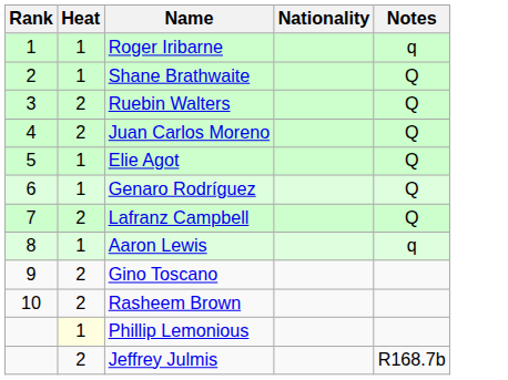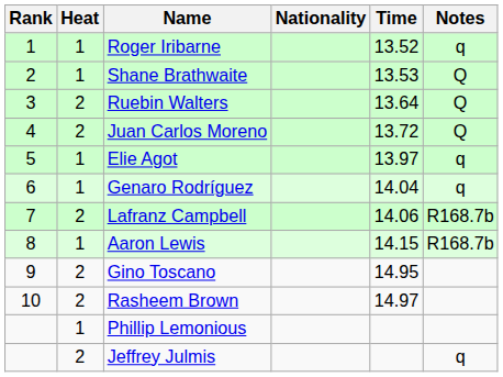 <table class="wikitable sortable" style="text-align:center">
 <tr>
 <th>Rank</th>
 <th>Heat</th>
 <th>Name</th>
 <th>Nationality</th>
+<th>Time</th>
 <th>Notes</th>
 </tr>
 <tr bgcolor=ccffcc>
 <td>1</td>
 <td>1</td>
 <td align=left><a href='#'>Roger Iribarne</a></td>
 <td align=left></td>
+<td>13.52</td>
 <td>q</td>
 </tr>
 <tr bgcolor=ccffcc>
 <td>2</td>
 <td>1</td>
 <td align=left><a href='#'>Shane Brathwaite</a></td>
 <td align=left></td>
+<td>13.53</td>
 <td>Q</td>
 </tr>
 <tr bgcolor=ccffcc>
 <td>3</td>
 <td>2</td>
 <td align=left><a href='#'>Ruebin Walters</a></td>
 <td align=left></td>
+<td>13.64</td>
 <td>Q</td>
 </tr>
 <tr bgcolor=ccffcc>
 <td>4</td>
 <td>2</td>
 <td align=left><a href='#'>Juan Carlos Moreno</a></td>
 <td align=left></td>
+<td>13.72</td>
 <td>Q</td>
 </tr>
 <tr bgcolor=ccffcc>
 <td>5</td>
 <td>1</td>
 <td align=left><a href='#'>Elie Agot</a></td>
 <td align=left></td>
-<td>Q</td>
+<td>13.97</td>
+<td>q</td>
 </tr>
 <tr bgcolor=ddffdd>
 <td>6</td>
 <td>1</td>
 <td align=left><a href='#'>Genaro Rodríguez</a></td>
 <td align=left></td>
-<td>Q</td>
+<td>14.04</td>
+<td>q</td>
 </tr>
 <tr bgcolor=ccffcc>
 <td>7</td>
 <td>2</td>
 <td align=left><a href='#'>Lafranz Campbell</a></td>
 <td align=left></td>
-<td>Q</td>
+<td>14.06</td>
+<td>R168.7b</td>
 </tr>
 <tr bgcolor=ddffdd>
 <td>8</td>
 <td>1</td>
 <td align=left><a href='#'>Aaron Lewis</a></td>
 <td align=left></td>
-<td>q</td>
+<td>14.15</td>
+<td>R168.7b</td>
 </tr>
 <tr>
 <td>9</td>
 <td>2</td>
 <td align=left><a href='#'>Gino Toscano</a></td>
 <td align=left></td>
+<td>14.95</td>
 <td></td>
 </tr>
 <tr>
 <td>10</td>
 <td>2</td>
 <td align=left><a href='#'>Rasheem Brown</a></td>
 <td align=left></td>
+<td>14.97</td>
 <td></td>
 </tr>
 <tr>
 <td></td>
-<td style="background: lightyellow;">1</td>
+<td>1</td>
 <td align=left><a href='#'>Phillip Lemonious</a></td>
 <td align=left></td>
+<td></td>
 <td></td>
 </tr>
 <tr>
 <td></td>
 <td>2</td>
 <td align=left><a href='#'>Jeffrey Julmis</a></td>
 <td align=left></td>
-<td>R168.7b</td>
+<td></td>
+<td>q</td>
 </tr>
 </table>
